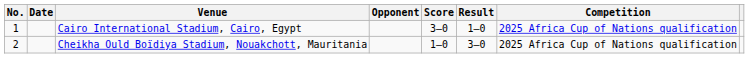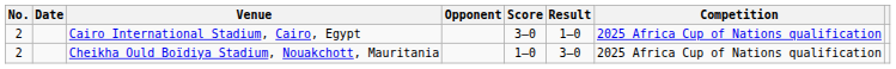 <table class="wikitable sortable">
 <tr>
 <th scope="col">No.</th>
 <th scope="col">Date</th>
 <th scope="col">Venue</th>
 <th scope="col">Opponent</th>
 <th scope="col">Score</th>
 <th scope="col">Result</th>
 <th scope="col">Competition</th>
 <th scope="col" class="unsortable"></th>
 </tr>
 <tr>
-<td style="text-align:center">1</td>
+<td style="text-align:center">2</td>
 <td></td>
 <td><a href='#'>Cairo International Stadium</a>, <a href='#'>Cairo</a>, Egypt</td>
 <td></td>
 <td style="text-align:center">3–0</td>
 <td style="text-align:center">1–0</td>
 <td><a href='#'>2025 Africa Cup of Nations qualification</a></td>
 <td></td>
 </tr>
 <tr>
 <td style="text-align:center">2</td>
 <td></td>
 <td><a href='#'>Cheikha Ould Boïdiya Stadium</a>, <a href='#'>Nouakchott</a>,  Mauritania</td>
 <td></td>
 <td style="text-align:center">1–0</td>
 <td style="text-align:center">3–0</td>
 <td>2025 Africa Cup of Nations qualification</td>
 <td></td>
 </tr>
 </table>
